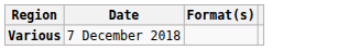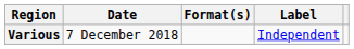 <table class="wikitable plainrowheaders">
 <tr>
 <th scope="col">Region</th>
 <th scope="col">Date</th>
 <th scope="col">Format(s)</th>
+<th scope="col">Label</th>
 <th scope="col"></th>
 </tr>
 <tr>
 <th scope="row">Various</th>
 <td>7 December 2018</td>
 <td></td>
+<td><a href='#'>Independent</a></td>
 <td></td>
 </tr>
 </table>
